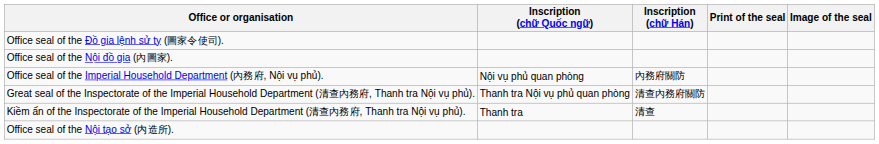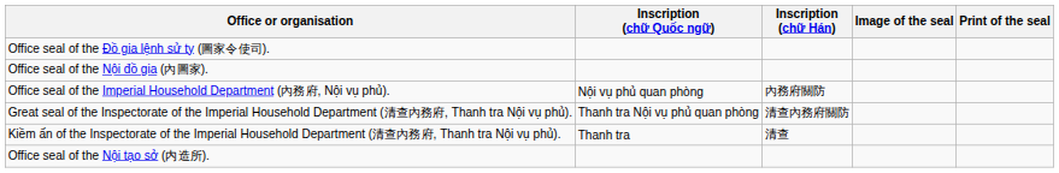 <table class="wikitable">
 <tr>
 <th>Office or organisation</th>
 <th>Inscription<br>(<a href='#'>chữ Quốc ngữ</a>)</th>
 <th>Inscription<br>(<a href='#'>chữ Hán</a>)</th>
+<th>Image of the seal</th>
 <th>Print of the seal</th>
-<th>Image of the seal</th>
 </tr>
 <tr>
 <td>Office seal of the <a href='#'>Đồ gia lệnh sử ty</a> (圖家令使司).</td>
 <td></td>
 <td></td>
 <td></td>
 <td></td>
 </tr>
 <tr>
 <td>Office seal of the <a href='#'>Nội đồ gia</a> (內圖家).</td>
 <td></td>
 <td></td>
 <td></td>
 <td></td>
 </tr>
 <tr>
 <td>Office seal of the <a href='#'>Imperial Household Department</a> (內務府, Nội vụ phủ).</td>
 <td>Nội vụ phủ quan phòng</td>
 <td>內務府關防</td>
 <td></td>
 <td></td>
 </tr>
 <tr>
 <td>Great seal of the Inspectorate of the Imperial Household Department (清查內務府, Thanh tra Nội vụ phủ).</td>
 <td>Thanh tra Nội vụ phủ quan phòng</td>
 <td>清查內務府關防</td>
 <td></td>
 <td></td>
 </tr>
 <tr>
 <td>Kiềm ấn of the Inspectorate of the Imperial Household Department (清查內務府, Thanh tra Nội vụ phủ).</td>
 <td>Thanh tra</td>
 <td>清查</td>
 <td></td>
 <td></td>
 </tr>
 <tr>
 <td>Office seal of the <a href='#'>Nội tạo sở</a> (内造所).</td>
 <td></td>
 <td></td>
 <td></td>
 <td></td>
 </tr>
 </table>
